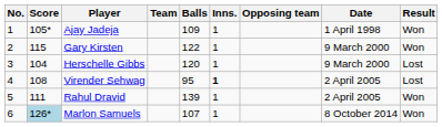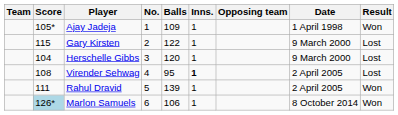 <table class="wikitable sortable" style="font-size:95%">
 <tr>
-<th>No.</th>
+<th>Team</th>
 <th>Score</th>
 <th>Player</th>
-<th>Team</th>
+<th>No.</th>
 <th>Balls</th>
 <th>Inns.</th>
 <th>Opposing team</th>
 <th>Date</th>
 <th>Result</th>
 </tr>
 <tr>
-<td>1</td>
+<td></td>
 <td>105*</td>
 <td><a href='#'>Ajay Jadeja</a></td>
-<td></td>
+<td>1</td>
 <td>109</td>
 <td>1</td>
 <td></td>
 <td>1 April 1998</td>
 <td>Won</td>
 </tr>
 <tr>
-<td>2</td>
+<td></td>
 <td>115</td>
 <td><a href='#'>Gary Kirsten</a></td>
-<td></td>
+<td>2</td>
 <td>122</td>
 <td>1</td>
 <td></td>
 <td>9 March 2000</td>
-<td>Won</td>
+<td>Lost</td>
 </tr>
 <tr>
-<td>3</td>
+<td></td>
 <td>104</td>
 <td><a href='#'>Herschelle Gibbs</a></td>
-<td></td>
+<td>3</td>
 <td>120</td>
 <td>1</td>
 <td></td>
 <td>9 March 2000</td>
 <td>Lost</td>
 </tr>
 <tr>
-<td>4</td>
+<td></td>
 <td>108</td>
 <td><a href='#'>Virender Sehwag</a></td>
-<td></td>
+<td>4</td>
 <td>95</td>
 <td><strong>1</strong></td>
 <td></td>
 <td>2 April 2005</td>
 <td>Lost</td>
 </tr>
 <tr>
-<td>5</td>
+<td></td>
 <td>111</td>
 <td><a href='#'>Rahul Dravid</a></td>
-<td></td>
+<td>5</td>
 <td>139</td>
 <td>1</td>
 <td></td>
 <td>2 April 2005</td>
 <td>Won</td>
 </tr>
 <tr>
-<td>6</td>
+<td></td>
 <td style="background: lightblue;">126*</td>
 <td><a href='#'>Marlon Samuels</a></td>
-<td></td>
-<td>107</td>
+<td>6</td>
+<td>106</td>
 <td>1</td>
 <td></td>
 <td>8 October 2014</td>
 <td>Won</td>
 </tr>
 </table>
